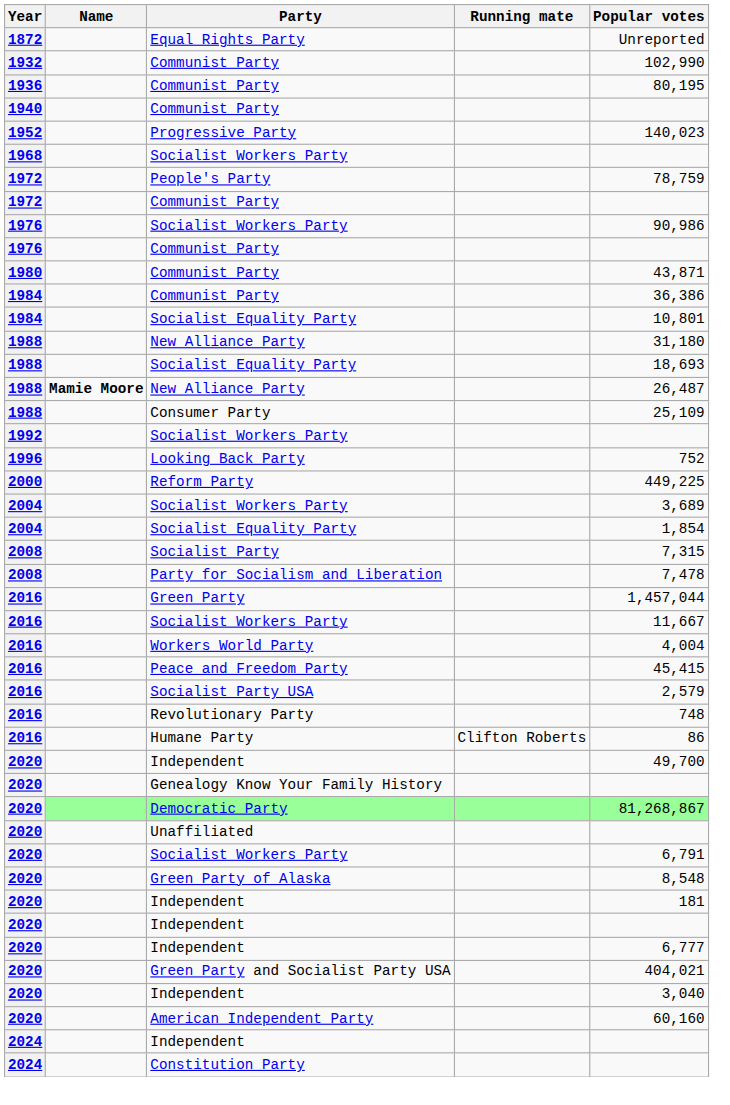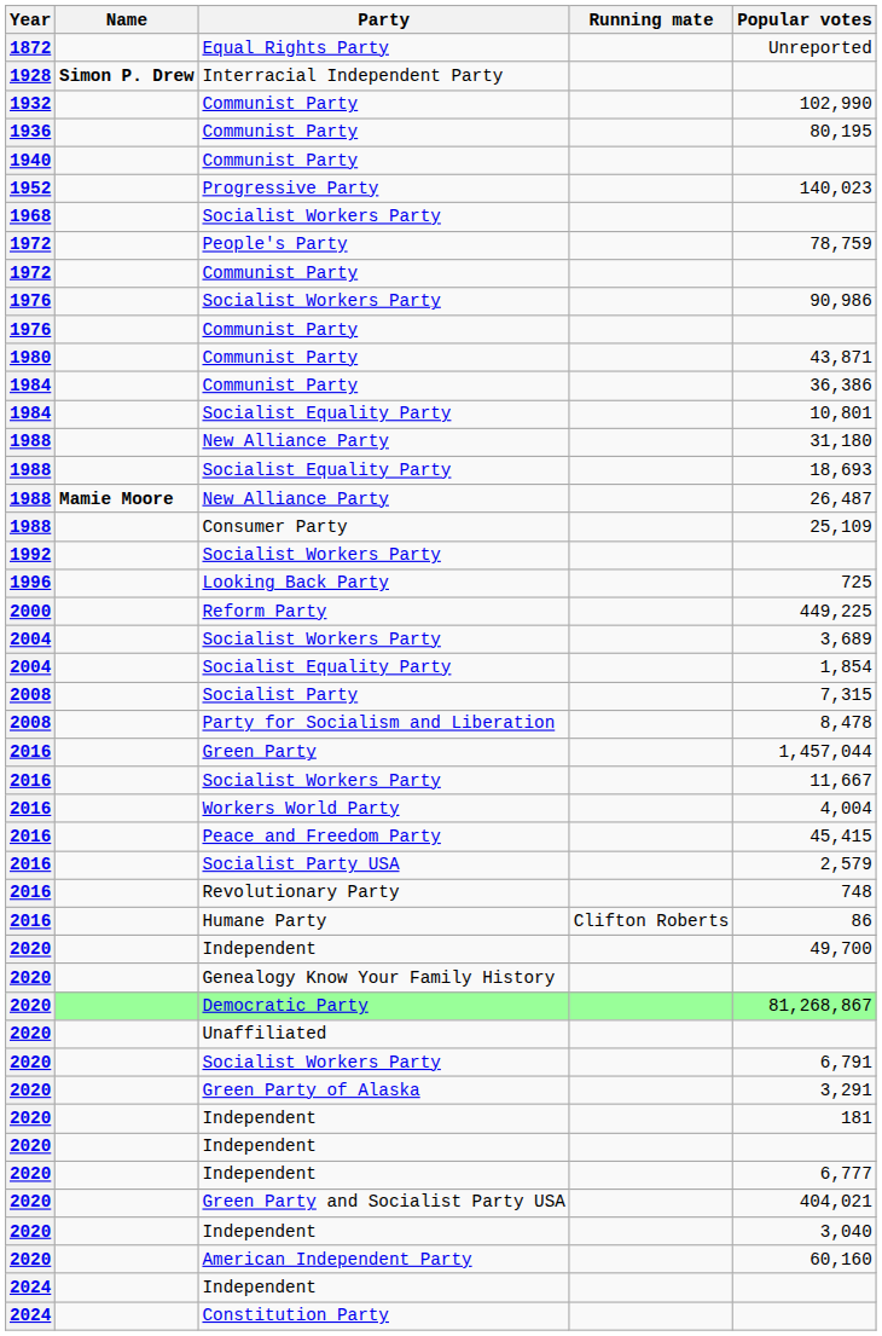 <table class="wikitable sortable">
 <tr>
 <th scope="col">Year</th>
 <th scope="col">Name</th>
 <th scope="col">Party</th>
 <th scope="col">Running mate</th>
 <th scope="col">Popular votes</th>
 </tr>
 <tr>
 <th scope="row"><a href='#'>1872</a></th>
 <td><strong></strong></td>
 <td><a href='#'>Equal Rights Party</a></td>
 <td></td>
 <td align=right>Unreported</td>
+</tr>
+<tr>
+<th scope="row"><a href='#'>1928</a></th>
+<td><strong>Simon P. Drew</strong></td>
+<td>Interracial Independent Party</td>
+<td></td>
+<td align=right></td>
 </tr>
 <tr>
 <th scope="row"><a href='#'>1932</a></th>
 <td><strong></strong></td>
 <td><a href='#'>Communist Party</a></td>
 <td></td>
 <td align=right>102,990</td>
 </tr>
 <tr>
 <th scope="row"><a href='#'>1936</a></th>
 <td><strong></strong></td>
 <td><a href='#'>Communist Party</a></td>
 <td></td>
 <td align=right>80,195</td>
 </tr>
 <tr>
 <th scope="row"><a href='#'>1940</a></th>
 <td><strong></strong></td>
 <td><a href='#'>Communist Party</a></td>
 <td></td>
 <td align=right></td>
 </tr>
 <tr>
 <th scope="row"><a href='#'>1952</a></th>
 <td><strong></strong></td>
 <td><a href='#'>Progressive Party</a></td>
 <td></td>
 <td align=right>140,023</td>
 </tr>
 <tr>
 <th scope="row"><a href='#'>1968</a></th>
 <td><strong></strong></td>
 <td><a href='#'>Socialist Workers Party</a></td>
 <td></td>
 <td align=right></td>
 </tr>
 <tr>
 <th scope="row"><a href='#'>1972</a></th>
 <td><strong></strong></td>
 <td><a href='#'>People's Party</a></td>
 <td></td>
 <td align=right>78,759</td>
 </tr>
 <tr>
 <th scope="row"><a href='#'>1972</a></th>
 <td><strong></strong></td>
 <td><a href='#'>Communist Party</a></td>
 <td></td>
 <td align=right></td>
 </tr>
 <tr>
 <th scope="row"><a href='#'>1976</a></th>
 <td><strong></strong></td>
 <td><a href='#'>Socialist Workers Party</a></td>
 <td></td>
 <td align=right>90,986</td>
 </tr>
 <tr>
 <th scope="row"><a href='#'>1976</a></th>
 <td><strong></strong></td>
 <td><a href='#'>Communist Party</a></td>
 <td></td>
 <td align=right></td>
 </tr>
 <tr>
 <th scope="row"><a href='#'>1980</a></th>
 <td><strong></strong></td>
 <td><a href='#'>Communist Party</a></td>
 <td></td>
 <td align=right>43,871</td>
 </tr>
 <tr>
 <th scope="row"><a href='#'>1984</a></th>
 <td><strong></strong></td>
 <td><a href='#'>Communist Party</a></td>
 <td></td>
 <td align=right>36,386</td>
 </tr>
 <tr>
 <th scope="row"><a href='#'>1984</a></th>
 <td><strong></strong></td>
 <td><a href='#'>Socialist Equality Party</a></td>
 <td></td>
 <td align=right>10,801</td>
 </tr>
 <tr>
 <th scope="row"><a href='#'>1988</a></th>
 <td><strong></strong></td>
 <td><a href='#'>New Alliance Party</a></td>
 <td></td>
 <td align=right>31,180</td>
 </tr>
 <tr>
 <th scope="row"><a href='#'>1988</a></th>
 <td><strong></strong></td>
 <td><a href='#'>Socialist Equality Party</a></td>
 <td></td>
 <td align=right>18,693</td>
 </tr>
 <tr>
 <th scope="row"><a href='#'>1988</a></th>
 <td><strong>Mamie Moore</strong></td>
 <td><a href='#'>New Alliance Party</a></td>
 <td></td>
 <td align=right>26,487</td>
 </tr>
 <tr>
 <th scope="row"><a href='#'>1988</a></th>
 <td><strong></strong></td>
 <td>Consumer Party</td>
 <td></td>
 <td align=right>25,109</td>
 </tr>
 <tr>
 <th scope="row"><a href='#'>1992</a></th>
 <td><strong></strong></td>
 <td><a href='#'>Socialist Workers Party</a></td>
 <td></td>
 <td align=right></td>
 </tr>
 <tr>
 <th scope="row"><a href='#'>1996</a></th>
 <td><strong></strong></td>
 <td><a href='#'>Looking Back Party</a></td>
 <td></td>
-<td align=right>752</td>
+<td align=right>725</td>
 </tr>
 <tr>
 <th scope="row"><a href='#'>2000</a></th>
 <td><strong></strong></td>
 <td><a href='#'>Reform Party</a></td>
 <td></td>
 <td align=right>449,225</td>
 </tr>
 <tr>
 <th scope="row"><a href='#'>2004</a></th>
 <td><strong></strong></td>
 <td><a href='#'>Socialist Workers Party</a></td>
 <td></td>
 <td align=right>3,689</td>
 </tr>
 <tr>
 <th scope="row"><a href='#'>2004</a></th>
 <td><strong></strong></td>
 <td><a href='#'>Socialist Equality Party</a></td>
 <td></td>
 <td align=right>1,854</td>
 </tr>
 <tr>
 <th scope="row"><a href='#'>2008</a></th>
 <td><strong></strong></td>
 <td><a href='#'>Socialist Party</a></td>
 <td></td>
 <td align=right>7,315</td>
 </tr>
 <tr>
 <th scope="row"><a href='#'>2008</a></th>
 <td><strong></strong></td>
 <td><a href='#'>Party for Socialism and Liberation</a></td>
 <td></td>
-<td align=right>7,478</td>
+<td align=right>8,478</td>
 </tr>
 <tr>
 <th scope="row"><a href='#'>2016</a></th>
 <td><strong></strong></td>
 <td><a href='#'>Green Party</a></td>
 <td></td>
 <td align=right>1,457,044</td>
 </tr>
 <tr>
 <th scope="row"><a href='#'>2016</a></th>
 <td><strong></strong></td>
 <td><a href='#'>Socialist Workers Party</a></td>
 <td></td>
 <td align=right>11,667</td>
 </tr>
 <tr>
 <th scope="row"><a href='#'>2016</a></th>
 <td><strong></strong></td>
 <td><a href='#'>Workers World Party</a></td>
 <td></td>
 <td align=right>4,004</td>
 </tr>
 <tr>
 <th scope="row"><a href='#'>2016</a></th>
 <td><strong></strong></td>
 <td><a href='#'>Peace and Freedom Party</a></td>
 <td></td>
 <td align=right>45,415</td>
 </tr>
 <tr>
 <th scope="row"><a href='#'>2016</a></th>
 <td><strong></strong></td>
 <td><a href='#'>Socialist Party USA</a></td>
 <td></td>
 <td align=right>2,579</td>
 </tr>
 <tr>
 <th scope="row"><a href='#'>2016</a></th>
 <td><strong></strong></td>
 <td>Revolutionary Party</td>
 <td></td>
 <td align=right>748</td>
 </tr>
 <tr>
 <th scope="row"><a href='#'>2016</a></th>
 <td><strong></strong></td>
 <td>Humane Party</td>
 <td>Clifton Roberts</td>
 <td align=right>86</td>
 </tr>
 <tr>
 <th scope="row"><a href='#'>2020</a></th>
 <td><strong></strong></td>
 <td>Independent</td>
 <td></td>
 <td align=right>49,700</td>
 </tr>
 <tr>
 <th scope="row"><a href='#'>2020</a></th>
 <td><strong></strong></td>
 <td>Genealogy Know Your Family History</td>
 <td></td>
 <td></td>
 </tr>
 <tr style="background:#99FF99">
 <th scope="row"><a href='#'>2020</a></th>
 <td><strong></strong></td>
 <td><a href='#'>Democratic Party</a></td>
 <td></td>
 <td align=right>81,268,867</td>
 </tr>
 <tr>
 <th scope="row"><a href='#'>2020</a></th>
 <td><strong></strong></td>
 <td>Unaffiliated</td>
 <td></td>
 <td></td>
 </tr>
 <tr>
 <th scope="row"><a href='#'>2020</a></th>
 <td><strong></strong></td>
 <td><a href='#'>Socialist Workers Party</a></td>
 <td></td>
 <td align=right>6,791</td>
 </tr>
 <tr>
 <th scope="row"><a href='#'>2020</a></th>
 <td><strong></strong></td>
 <td><a href='#'>Green Party of Alaska</a></td>
 <td></td>
-<td align=right>8,548</td>
+<td align=right>3,291</td>
 </tr>
 <tr>
 <th scope="row"><a href='#'>2020</a></th>
 <td><strong></strong></td>
 <td>Independent</td>
 <td></td>
 <td align=right>181</td>
 </tr>
 <tr>
 <th scope="row"><a href='#'>2020</a></th>
 <td><strong></strong></td>
 <td>Independent</td>
 <td></td>
 <td></td>
 </tr>
 <tr>
 <th scope="row"><a href='#'>2020</a></th>
 <td><strong></strong></td>
 <td>Independent</td>
 <td></td>
 <td align=right>6,777</td>
 </tr>
 <tr>
 <th scope="row"><a href='#'>2020</a></th>
 <td><strong></strong></td>
 <td><a href='#'>Green Party</a> and Socialist Party USA</td>
 <td></td>
 <td align=right>404,021</td>
 </tr>
 <tr>
 <th scope="row"><a href='#'>2020</a></th>
 <td><strong></strong></td>
 <td>Independent</td>
 <td></td>
 <td align=right>3,040</td>
 </tr>
 <tr>
 <th scope="row"><a href='#'>2020</a></th>
 <td><strong></strong></td>
 <td><a href='#'>American Independent Party</a></td>
 <td></td>
 <td align=right>60,160</td>
 </tr>
 <tr>
 <th scope="row"><a href='#'>2024</a></th>
 <td><strong></strong></td>
 <td>Independent</td>
 <td></td>
 <td align=right></td>
 </tr>
 <tr>
 <th scope="row"><a href='#'>2024</a></th>
 <td><strong></strong></td>
 <td><a href='#'>Constitution Party</a></td>
 <td></td>
 <td style="text-align:right;"></td>
 </tr>
 </table>
